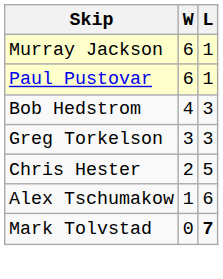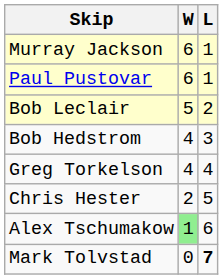 <table class="wikitable">
 <tr>
 <th>Skip</th>
 <th>W</th>
 <th>L</th>
 </tr>
 <tr bgcolor=#ffffcc>
 <td> Murray Jackson</td>
 <td>6</td>
 <td>1</td>
 </tr>
 <tr bgcolor=#ffffcc>
 <td> <a href='#'>Paul Pustovar</a></td>
 <td>6</td>
 <td>1</td>
 </tr>
+<tr bgcolor=#ffffcc>
+<td> Bob Leclair</td>
+<td>5</td>
+<td>2</td>
+</tr>
 <tr>
 <td> Bob Hedstrom</td>
 <td>4</td>
 <td>3</td>
 </tr>
 <tr>
 <td> Greg Torkelson</td>
-<td>3</td>
-<td>3</td>
+<td>4</td>
+<td>4</td>
 </tr>
 <tr>
 <td> Chris Hester</td>
 <td>2</td>
 <td>5</td>
 </tr>
 <tr>
 <td> Alex Tschumakow</td>
-<td>1</td>
+<td style="background: lightgreen;">1</td>
 <td>6</td>
 </tr>
 <tr>
 <td> Mark Tolvstad</td>
 <td>0</td>
 <td><strong>7</strong></td>
 </tr>
 </table>
